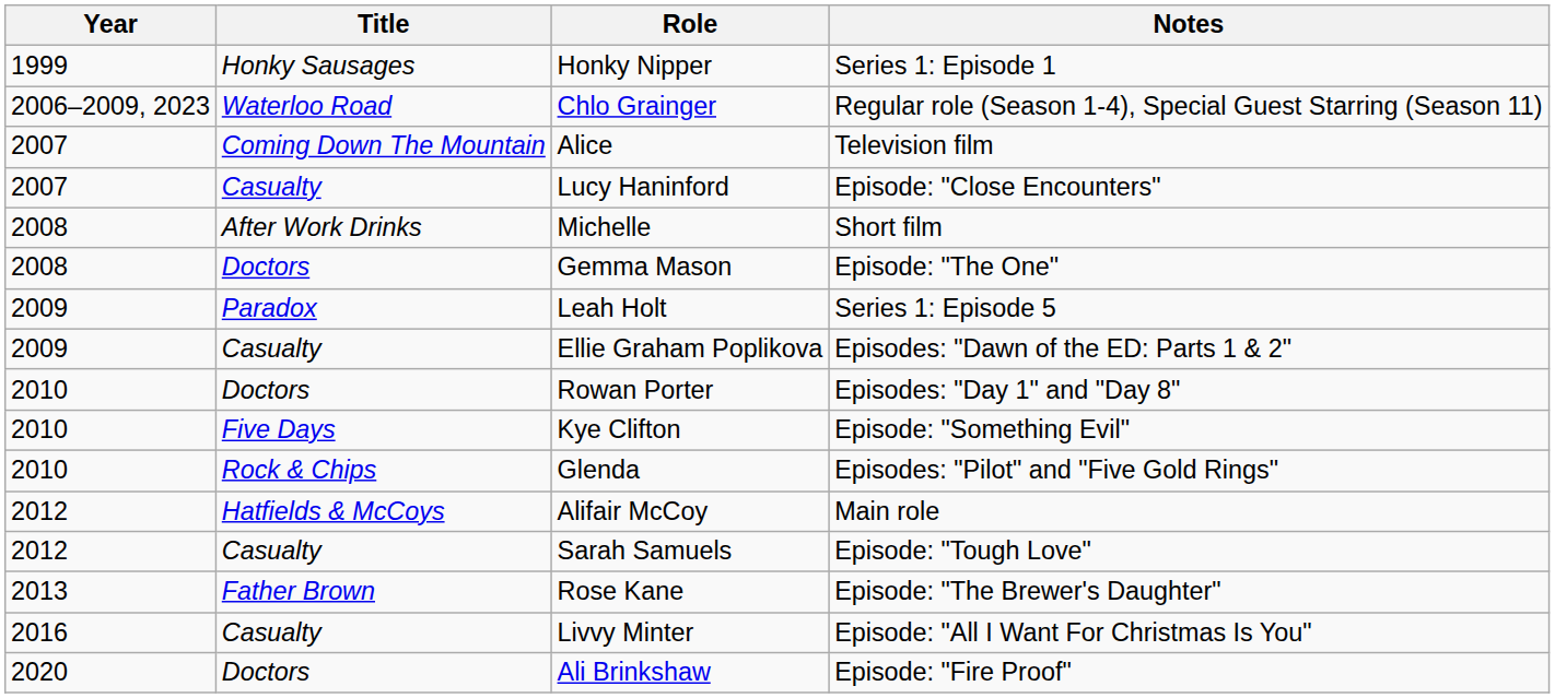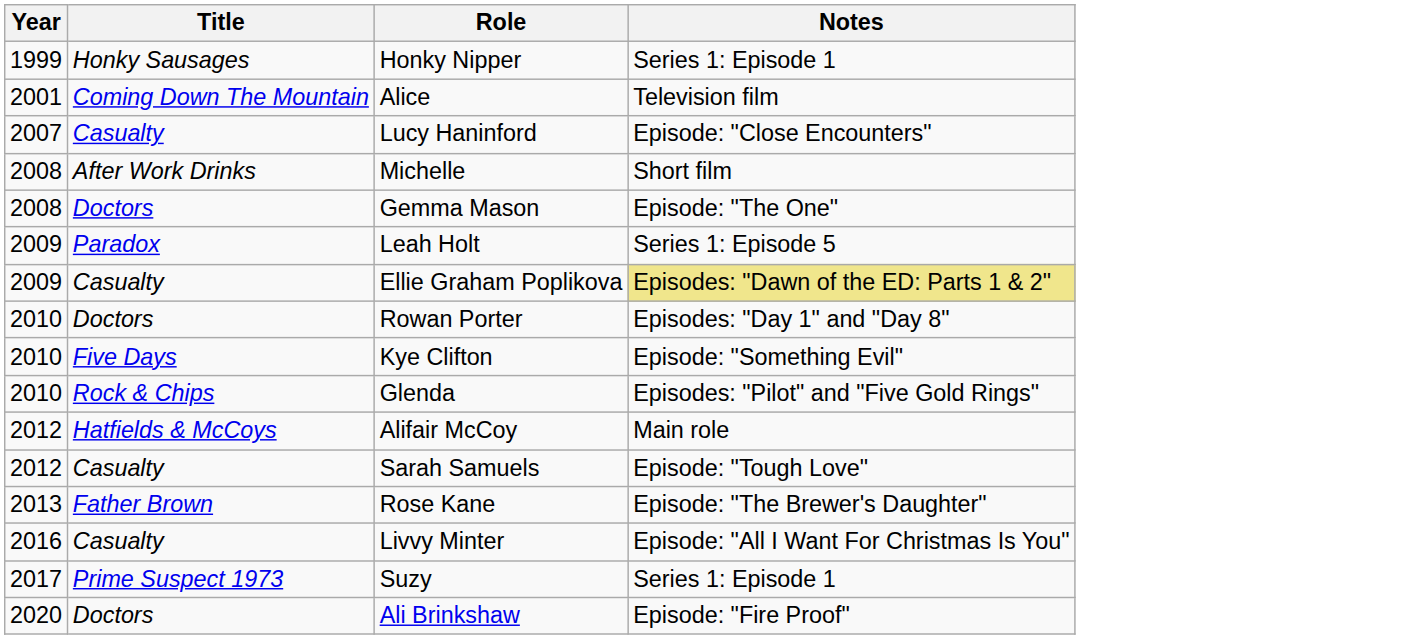 <table class="wikitable sortable">
 <tr>
 <th>Year</th>
 <th>Title</th>
 <th>Role</th>
 <th>Notes</th>
 </tr>
 <tr>
 <td>1999</td>
 <td><em>Honky Sausages</em></td>
 <td>Honky Nipper</td>
 <td>Series 1: Episode 1</td>
 </tr>
 <tr>
-<td>2006–2009, 2023</td>
-<td><em><a href='#'>Waterloo Road</a></em></td>
-<td><a href='#'>Chlo Grainger</a></td>
-<td>Regular role (Season 1-4), Special Guest Starring (Season 11)</td>
-</tr>
-<tr>
-<td>2007</td>
+<td>2001</td>
 <td><em><a href='#'>Coming Down The Mountain</a></em></td>
 <td>Alice</td>
 <td>Television film</td>
 </tr>
 <tr>
 <td>2007</td>
 <td><em><a href='#'>Casualty</a></em></td>
 <td>Lucy Haninford</td>
 <td>Episode: "Close Encounters"</td>
 </tr>
 <tr>
 <td>2008</td>
 <td><em>After Work Drinks</em></td>
 <td>Michelle</td>
 <td>Short film</td>
 </tr>
 <tr>
 <td>2008</td>
 <td><em><a href='#'>Doctors</a></em></td>
 <td>Gemma Mason</td>
 <td>Episode: "The One"</td>
 </tr>
 <tr>
 <td>2009</td>
 <td><em><a href='#'>Paradox</a></em></td>
 <td>Leah Holt</td>
 <td>Series 1: Episode 5</td>
 </tr>
 <tr>
 <td>2009</td>
 <td><em>Casualty</em></td>
 <td>Ellie Graham Poplikova</td>
-<td>Episodes: "Dawn of the ED: Parts 1 & 2"</td>
+<td style="background: khaki;">Episodes: "Dawn of the ED: Parts 1 & 2"</td>
 </tr>
 <tr>
 <td>2010</td>
 <td><em>Doctors</em></td>
 <td>Rowan Porter</td>
 <td>Episodes: "Day 1" and "Day 8"</td>
 </tr>
 <tr>
 <td>2010</td>
 <td><em><a href='#'>Five Days</a></em></td>
 <td>Kye Clifton</td>
 <td>Episode: "Something Evil"</td>
 </tr>
 <tr>
 <td>2010</td>
 <td><em><a href='#'>Rock & Chips</a></em></td>
 <td>Glenda</td>
 <td>Episodes: "Pilot" and "Five Gold Rings"</td>
 </tr>
 <tr>
 <td>2012</td>
 <td><em><a href='#'>Hatfields & McCoys</a></em></td>
 <td>Alifair McCoy</td>
 <td>Main role</td>
 </tr>
 <tr>
 <td>2012</td>
 <td><em>Casualty</em></td>
 <td>Sarah Samuels</td>
 <td>Episode: "Tough Love"</td>
 </tr>
 <tr>
 <td>2013</td>
 <td><em><a href='#'>Father Brown</a></em></td>
 <td>Rose Kane</td>
 <td>Episode: "The Brewer's Daughter"</td>
 </tr>
 <tr>
 <td>2016</td>
 <td><em>Casualty</em></td>
 <td>Livvy Minter</td>
 <td>Episode: "All I Want For Christmas Is You"</td>
 </tr>
 <tr>
+<td>2017</td>
+<td><em><a href='#'>Prime Suspect 1973</a></em></td>
+<td>Suzy</td>
+<td>Series 1: Episode 1</td>
+</tr>
+<tr>
 <td>2020</td>
 <td><em>Doctors</em></td>
 <td><a href='#'>Ali Brinkshaw</a></td>
 <td>Episode: "Fire Proof"</td>
 </tr>
 </table>
